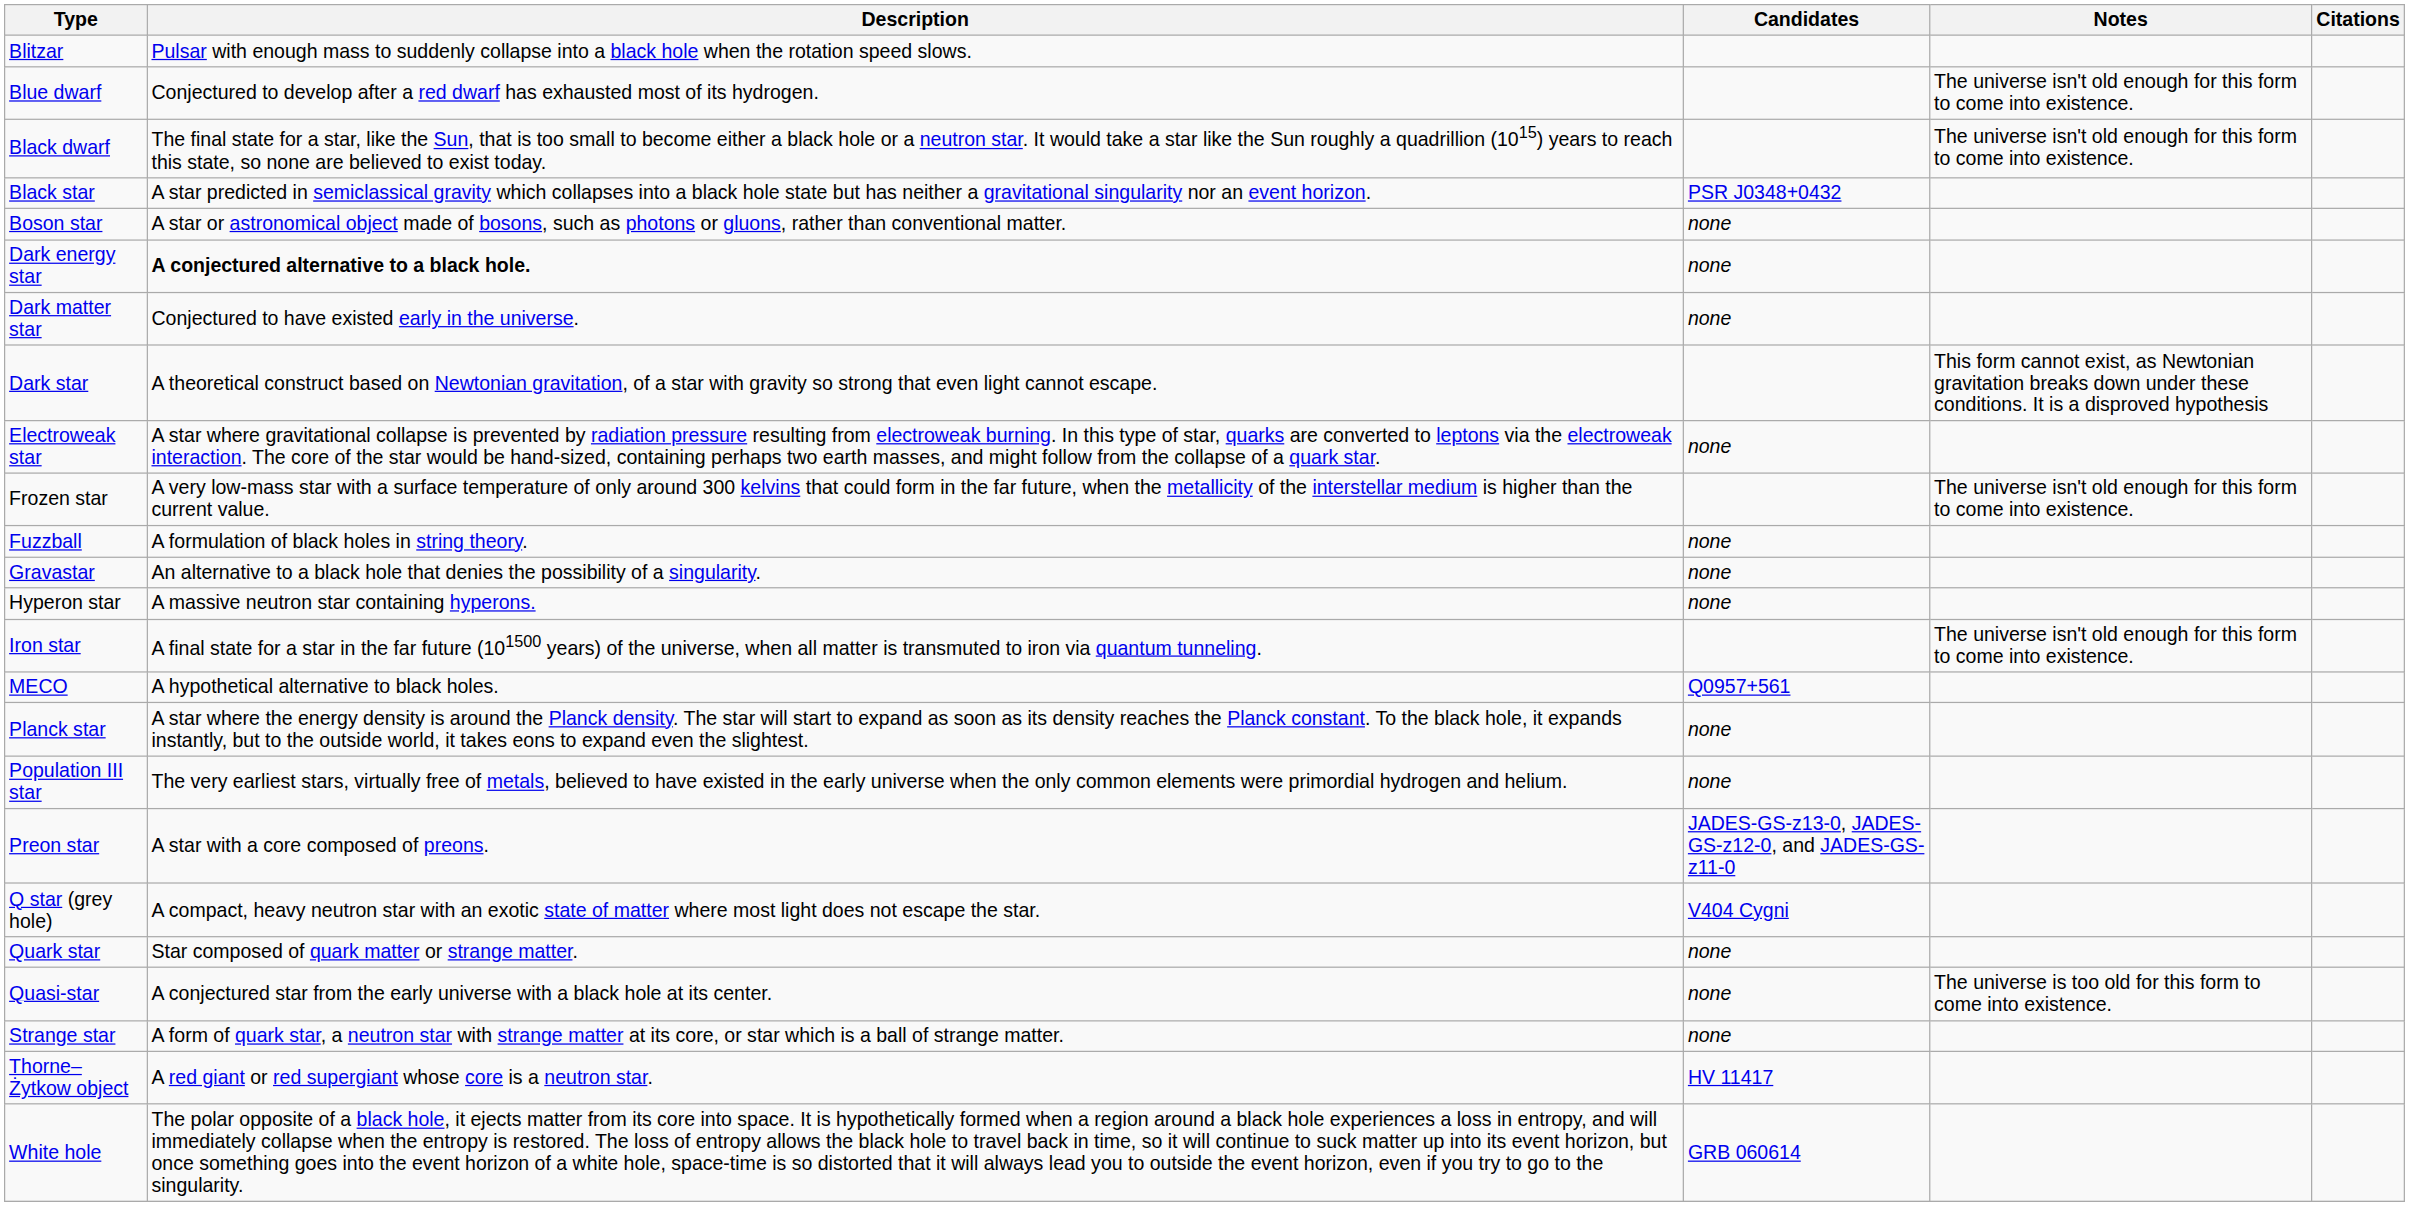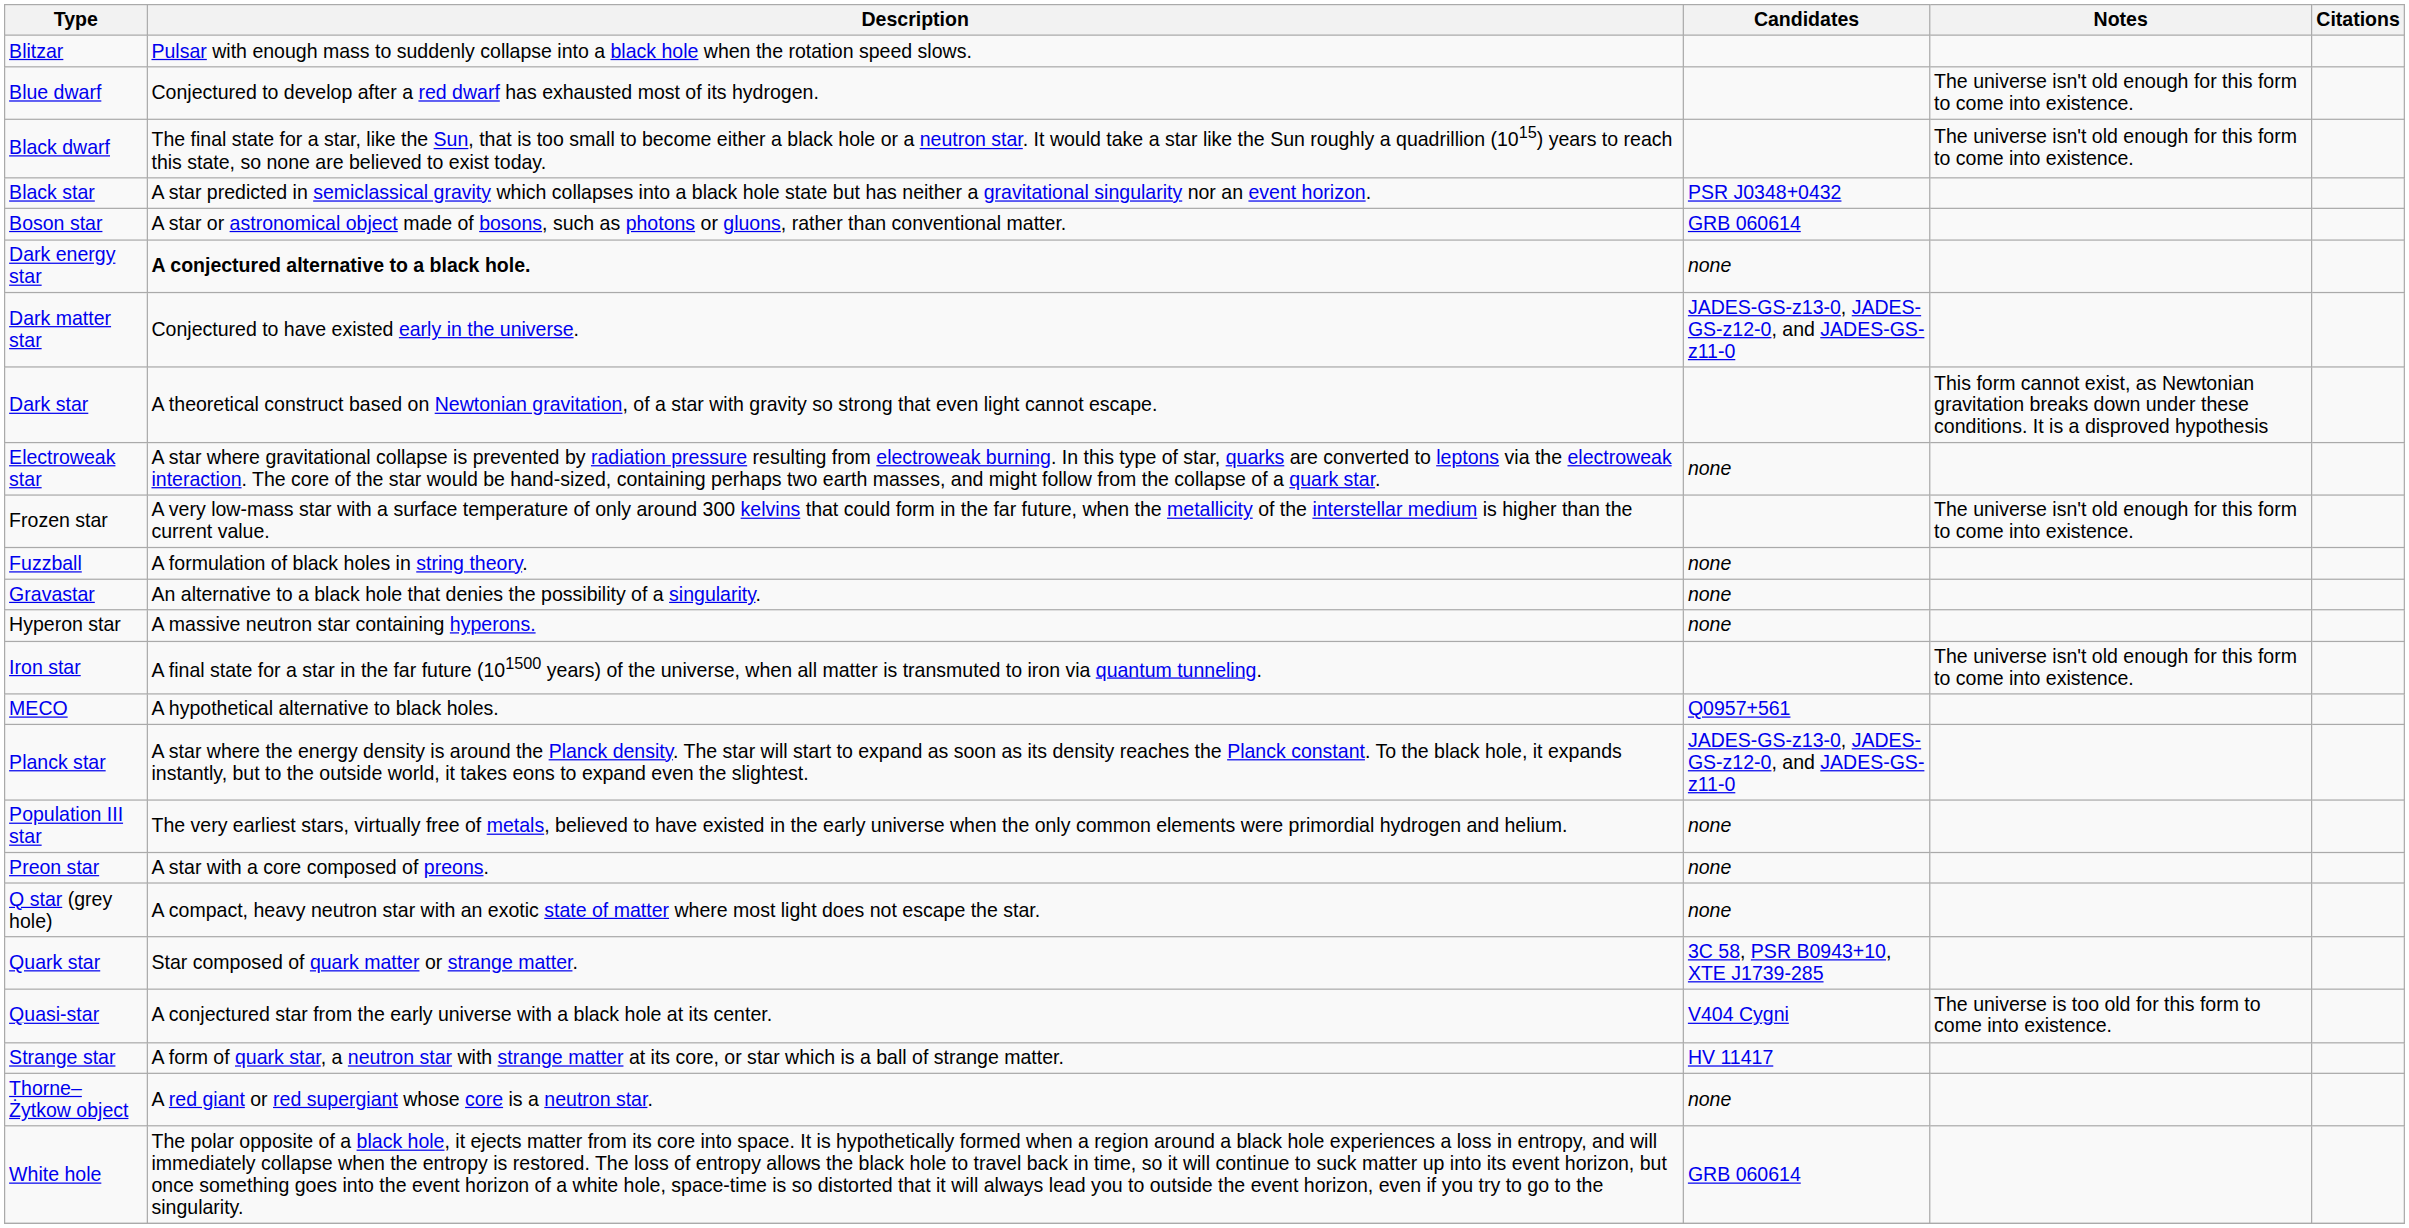 <table class=wikitable>
 <tr>
 <th>Type</th>
 <th>Description</th>
 <th>Candidates</th>
 <th>Notes</th>
 <th>Citations</th>
 </tr>
 <tr>
 <td><a href='#'>Blitzar</a></td>
 <td><a href='#'>Pulsar</a> with enough mass to suddenly collapse into a <a href='#'>black hole</a> when the rotation speed slows.</td>
 <td></td>
 <td></td>
 <td></td>
 </tr>
 <tr>
 <td><a href='#'>Blue dwarf</a></td>
 <td>Conjectured to develop after a <a href='#'>red dwarf</a> has exhausted most of its hydrogen.</td>
 <td></td>
 <td>The universe isn't old enough for this form to come into existence.</td>
 <td></td>
 </tr>
 <tr>
 <td><a href='#'>Black dwarf</a></td>
 <td>The final state for a star, like the <a href='#'>Sun</a>, that is too small to become either a black hole or a <a href='#'>neutron star</a>. It would take a star like the Sun roughly a quadrillion (10<sup>15</sup>) years to reach this state, so none are believed to exist today.</td>
 <td></td>
 <td>The universe isn't old enough for this form to come into existence.</td>
 <td></td>
 </tr>
 <tr>
 <td><a href='#'>Black star</a></td>
 <td>A star predicted in <a href='#'>semiclassical gravity</a> which collapses into a black hole state but has neither a <a href='#'>gravitational singularity</a> nor an <a href='#'>event horizon</a>.</td>
 <td><a href='#'>PSR J0348+0432</a></td>
 <td></td>
 <td></td>
 </tr>
 <tr>
 <td><a href='#'>Boson star</a></td>
 <td>A star or <a href='#'>astronomical object</a> made of <a href='#'>bosons</a>, such as <a href='#'>photons</a> or <a href='#'>gluons</a>, rather than conventional matter.</td>
-<td><em>none</em></td>
+<td><a href='#'>GRB 060614</a></td>
 <td></td>
 <td></td>
 </tr>
 <tr>
 <td><a href='#'>Dark energy star</a></td>
 <td><strong>A conjectured alternative to a black hole.</strong></td>
 <td><em>none</em></td>
 <td></td>
 <td></td>
 </tr>
 <tr>
 <td><a href='#'>Dark matter star</a></td>
 <td>Conjectured to have existed <a href='#'>early in the universe</a>.</td>
-<td><em>none</em></td>
+<td><a href='#'>JADES-GS-z13-0</a>, <a href='#'>JADES-GS-z12-0</a>, and <a href='#'>JADES-GS-z11-0</a></td>
 <td></td>
 <td></td>
 </tr>
 <tr>
 <td><a href='#'>Dark star</a></td>
 <td>A theoretical construct based on <a href='#'>Newtonian gravitation</a>, of a star with gravity so strong that even light cannot escape.</td>
 <td></td>
 <td>This form cannot exist, as Newtonian gravitation breaks down under these conditions. It is a disproved hypothesis</td>
 <td></td>
 </tr>
 <tr>
 <td><a href='#'>Electroweak star</a></td>
 <td>A star where gravitational collapse is prevented by <a href='#'>radiation pressure</a> resulting from <a href='#'>electroweak burning</a>. In this type of star, <a href='#'>quarks</a> are converted to <a href='#'>leptons</a> via the <a href='#'>electroweak interaction</a>. The core of the star would be hand-sized, containing perhaps two earth masses, and might follow from the collapse of a <a href='#'>quark star</a>.</td>
 <td><em>none</em></td>
 <td></td>
 <td></td>
 </tr>
 <tr>
 <td>Frozen star</td>
 <td>A very low-mass star with a surface temperature of only around 300 <a href='#'>kelvins</a> that could form in the far future, when the <a href='#'>metallicity</a> of the <a href='#'>interstellar medium</a> is higher than the current value.</td>
 <td></td>
 <td>The universe isn't old enough for this form to come into existence.</td>
 <td></td>
 </tr>
 <tr>
 <td><a href='#'>Fuzzball</a></td>
 <td>A formulation of black holes in <a href='#'>string theory</a>.</td>
 <td><em>none</em></td>
 <td></td>
 <td></td>
 </tr>
 <tr>
 <td><a href='#'>Gravastar</a></td>
 <td>An alternative to a black hole that denies the possibility of a <a href='#'>singularity</a>.</td>
 <td><em>none</em></td>
 <td></td>
 <td></td>
 </tr>
 <tr>
 <td>Hyperon star</td>
 <td>A massive neutron star containing <a href='#'>hyperons.</a></td>
 <td><em>none</em></td>
 <td></td>
 <td></td>
 </tr>
 <tr>
 <td><a href='#'>Iron star</a></td>
 <td>A final state for a star in the far future (10<sup>1500</sup> years) of the universe, when all matter is transmuted to iron via <a href='#'>quantum tunneling</a>.</td>
 <td></td>
 <td>The universe isn't old enough for this form to come into existence.</td>
 <td></td>
 </tr>
 <tr>
 <td><a href='#'>MECO</a></td>
 <td>A hypothetical alternative to black holes.</td>
 <td><a href='#'>Q0957+561</a></td>
 <td></td>
 <td></td>
 </tr>
 <tr>
 <td><a href='#'>Planck star</a></td>
 <td>A star where the energy density is around the <a href='#'>Planck density</a>. The star will start to expand as soon as its density reaches the <a href='#'>Planck constant</a>. To the black hole, it expands instantly, but to the outside world, it takes eons to expand even the slightest.</td>
-<td><em>none</em></td>
+<td><a href='#'>JADES-GS-z13-0</a>, <a href='#'>JADES-GS-z12-0</a>, and <a href='#'>JADES-GS-z11-0</a></td>
 <td></td>
 <td></td>
 </tr>
 <tr>
 <td><a href='#'>Population III star</a></td>
 <td>The very earliest stars, virtually free of <a href='#'>metals</a>, believed to have existed in the early universe when the only common elements were primordial hydrogen and helium.</td>
 <td><em>none</em></td>
 <td></td>
 <td></td>
 </tr>
 <tr>
 <td><a href='#'>Preon star</a></td>
 <td>A star with a core composed of <a href='#'>preons</a>.</td>
-<td><a href='#'>JADES-GS-z13-0</a>, <a href='#'>JADES-GS-z12-0</a>, and <a href='#'>JADES-GS-z11-0</a></td>
+<td><em>none</em></td>
 <td></td>
 <td></td>
 </tr>
 <tr>
 <td><a href='#'>Q star</a> (grey hole)</td>
 <td>A compact, heavy neutron star with an exotic <a href='#'>state of matter</a> where most light does not escape the star.</td>
-<td><a href='#'>V404 Cygni</a></td>
+<td><em>none</em></td>
 <td></td>
 <td></td>
 </tr>
 <tr>
 <td><a href='#'>Quark star</a></td>
 <td>Star composed of <a href='#'>quark matter</a> or <a href='#'>strange matter</a>.</td>
-<td><em>none</em></td>
+<td><a href='#'>3C 58</a>, <a href='#'>PSR B0943+10</a>, <a href='#'>XTE J1739-285</a></td>
 <td></td>
 <td></td>
 </tr>
 <tr>
 <td><a href='#'>Quasi-star</a></td>
 <td>A conjectured star from the early universe with a black hole at its center.</td>
-<td><em>none</em></td>
+<td><a href='#'>V404 Cygni</a></td>
 <td>The universe is too old for this form to come into existence.</td>
 <td></td>
 </tr>
 <tr>
 <td><a href='#'>Strange star</a></td>
 <td>A form of <a href='#'>quark star</a>, a <a href='#'>neutron star</a> with <a href='#'>strange matter</a> at its core, or star which is a ball of strange matter.</td>
-<td><em>none</em></td>
+<td><a href='#'>HV 11417</a></td>
 <td></td>
 <td></td>
 </tr>
 <tr>
 <td><a href='#'>Thorne–Żytkow object</a></td>
 <td>A <a href='#'>red giant</a> or <a href='#'>red supergiant</a> whose <a href='#'>core</a> is a <a href='#'>neutron star</a>.</td>
-<td><a href='#'>HV 11417</a></td>
+<td><em>none</em></td>
 <td></td>
 <td></td>
 </tr>
 <tr>
 <td><a href='#'>White hole</a></td>
 <td>The polar opposite of a <a href='#'>black hole</a>, it ejects matter from its core into space. It is hypothetically formed when a region around a black hole experiences a loss in entropy, and will immediately collapse when the entropy is restored. The loss of entropy allows the black hole to travel back in time, so it will continue to suck matter up into its event horizon, but once something goes into the event horizon of a white hole, space-time is so distorted that it will always lead you to outside the event horizon, even if you try to go to the singularity.</td>
 <td><a href='#'>GRB 060614</a></td>
 <td></td>
 <td></td>
 </tr>
 <tr>
 </tr>
 </table>
